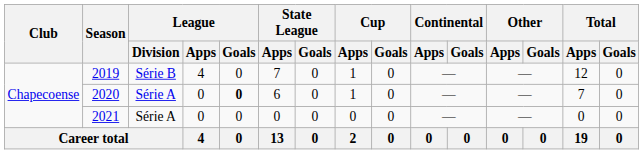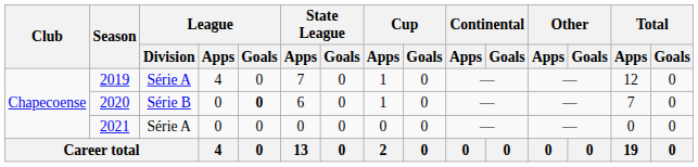 <table class="wikitable" style="text-align: center">
 <tr>
 <th rowspan="2">Club</th>
 <th rowspan="2">Season</th>
 <th colspan="3">League</th>
 <th colspan="2">State League</th>
 <th colspan="2">Cup</th>
 <th colspan="2">Continental</th>
 <th colspan="2">Other</th>
 <th colspan="2">Total</th>
 </tr>
 <tr>
 <th>Division</th>
 <th>Apps</th>
 <th>Goals</th>
 <th>Apps</th>
 <th>Goals</th>
 <th>Apps</th>
 <th>Goals</th>
 <th>Apps</th>
 <th>Goals</th>
 <th>Apps</th>
 <th>Goals</th>
 <th>Apps</th>
 <th>Goals</th>
 </tr>
 <tr>
 <td rowspan="3"><a href='#'>Chapecoense</a></td>
 <td><a href='#'>2019</a></td>
-<td><a href='#'>Série B</a></td>
+<td><a href='#'>Série A</a></td>
 <td>4</td>
 <td>0</td>
 <td>7</td>
 <td>0</td>
 <td>1</td>
 <td>0</td>
 <td colspan="2">—</td>
 <td colspan="2">—</td>
 <td>12</td>
 <td>0</td>
 </tr>
 <tr>
 <td><a href='#'>2020</a></td>
-<td><a href='#'>Série A</a></td>
+<td><a href='#'>Série B</a></td>
 <td>0</td>
 <td><strong>0</strong></td>
 <td>6</td>
 <td>0</td>
 <td>1</td>
 <td>0</td>
 <td colspan="2">—</td>
 <td colspan="2">—</td>
 <td>7</td>
 <td>0</td>
 </tr>
 <tr>
 <td><a href='#'>2021</a></td>
 <td>Série A</td>
 <td>0</td>
 <td>0</td>
 <td>0</td>
 <td>0</td>
 <td>0</td>
 <td>0</td>
 <td colspan="2">—</td>
 <td colspan="2">—</td>
 <td>0</td>
 <td>0</td>
 </tr>
 <tr>
 <th colspan="3"><strong>Career total</strong></th>
 <th>4</th>
 <th>0</th>
 <th>13</th>
 <th>0</th>
 <th>2</th>
 <th>0</th>
 <th>0</th>
 <th>0</th>
 <th>0</th>
 <th>0</th>
 <th>19</th>
 <th>0</th>
 </tr>
 </table>
